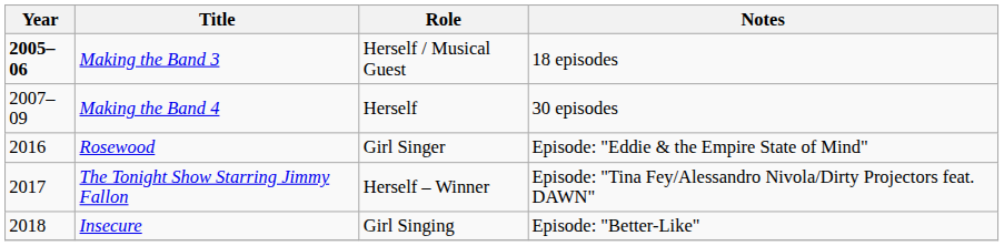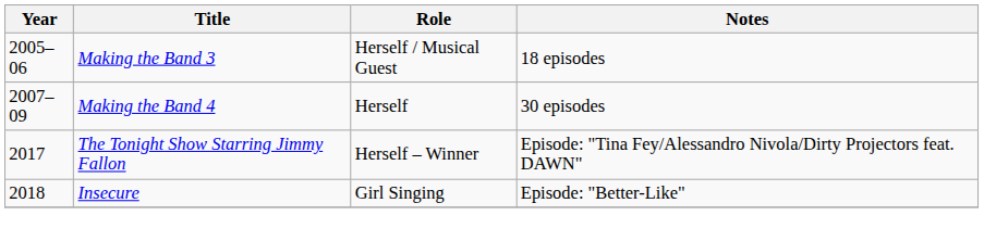 <table class="wikitable">
 <tr>
 <th>Year</th>
 <th>Title</th>
 <th>Role</th>
 <th>Notes</th>
 </tr>
 <tr>
-<td><strong>2005–06</strong></td>
+<td>2005–06</td>
 <td><em><a href='#'>Making the Band 3</a></em></td>
 <td>Herself / Musical Guest</td>
 <td>18 episodes</td>
 </tr>
 <tr>
 <td>2007–09</td>
 <td><em><a href='#'>Making the Band 4</a></em></td>
 <td>Herself</td>
 <td>30 episodes</td>
-</tr>
-<tr>
-<td>2016</td>
-<td><em><a href='#'>Rosewood</a></em></td>
-<td>Girl Singer</td>
-<td>Episode: "Eddie & the Empire State of Mind"</td>
 </tr>
 <tr>
 <td>2017</td>
 <td><em><a href='#'>The Tonight Show Starring Jimmy Fallon</a></em></td>
 <td>Herself – Winner</td>
 <td>Episode: "Tina Fey/Alessandro Nivola/Dirty Projectors feat. DAWN"</td>
 </tr>
 <tr>
 <td>2018</td>
 <td><em><a href='#'>Insecure</a></em></td>
 <td>Girl Singing</td>
 <td>Episode: "Better-Like"</td>
 </tr>
 <tr>
 </tr>
 </table>
